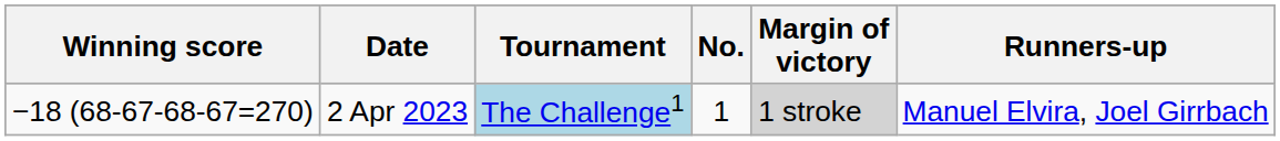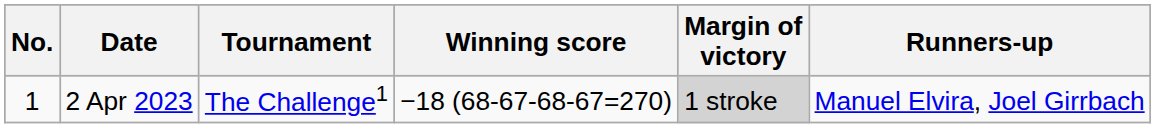 <table class="wikitable" style="font-size:95%;">
 <tr>
-<th>Winning score</th>
+<th>No.</th>
 <th>Date</th>
 <th>Tournament</th>
-<th>No.</th>
+<th>Winning score</th>
 <th>Margin of<br>victory</th>
 <th>Runners-up</th>
 </tr>
 <tr>
+<td align=center>1</td>
+<td align=right>2 Apr <a href='#'>2023</a></td>
+<td><a href='#'>The Challenge</a><sup>1</sup></td>
 <td>−18 (68-67-68-67=270)</td>
-<td align=right>2 Apr <a href='#'>2023</a></td>
-<td style="background: lightblue;"><a href='#'>The Challenge</a><sup>1</sup></td>
-<td align=center>1</td>
 <td style="background: lightgrey;">1 stroke</td>
 <td> <a href='#'>Manuel Elvira</a>,  <a href='#'>Joel Girrbach</a></td>
 </tr>
 </table>
